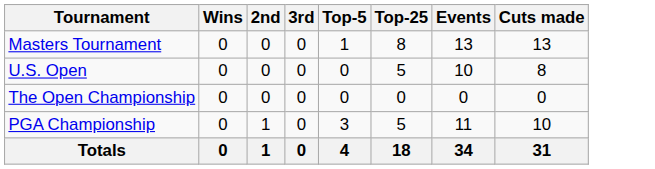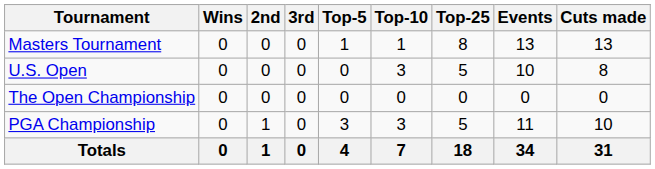 <table class=wikitable style=text-align:center>
 <tr>
 <th>Tournament</th>
 <th>Wins</th>
 <th>2nd</th>
 <th>3rd</th>
 <th>Top-5</th>
+<th>Top-10</th>
 <th>Top-25</th>
 <th>Events</th>
 <th>Cuts made</th>
 </tr>
 <tr>
 <td align=left><a href='#'>Masters Tournament</a></td>
 <td>0</td>
 <td>0</td>
 <td>0</td>
+<td>1</td>
 <td>1</td>
 <td>8</td>
 <td>13</td>
 <td>13</td>
 </tr>
 <tr>
 <td align=left><a href='#'>U.S. Open</a></td>
 <td>0</td>
 <td>0</td>
 <td>0</td>
 <td>0</td>
+<td>3</td>
 <td>5</td>
 <td>10</td>
 <td>8</td>
 </tr>
 <tr>
 <td align=left><a href='#'>The Open Championship</a></td>
+<td>0</td>
 <td>0</td>
 <td>0</td>
 <td>0</td>
 <td>0</td>
 <td>0</td>
 <td>0</td>
 <td>0</td>
 </tr>
 <tr>
 <td align=left><a href='#'>PGA Championship</a></td>
 <td>0</td>
 <td>1</td>
 <td>0</td>
 <td>3</td>
+<td>3</td>
 <td>5</td>
 <td>11</td>
 <td>10</td>
 </tr>
 <tr>
 <th>Totals</th>
 <th>0</th>
 <th>1</th>
 <th>0</th>
 <th>4</th>
+<th>7</th>
 <th>18</th>
 <th>34</th>
 <th>31</th>
 </tr>
 </table>
